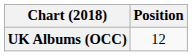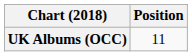 <table class="wikitable plainrowheaders" style="text-align:center">
 <tr>
 <th scope="col">Chart (2018)</th>
 <th scope="col">Position</th>
 </tr>
 <tr>
 <th scope="row">UK Albums (OCC)</th>
-<td>12</td>
+<td>11</td>
 </tr>
 </table>
